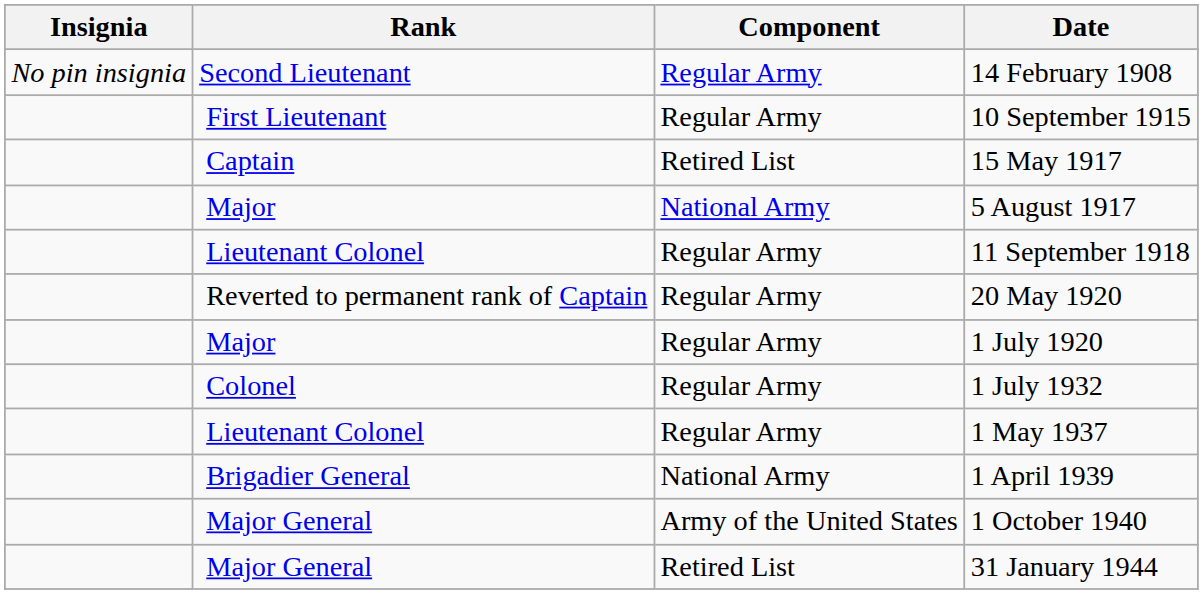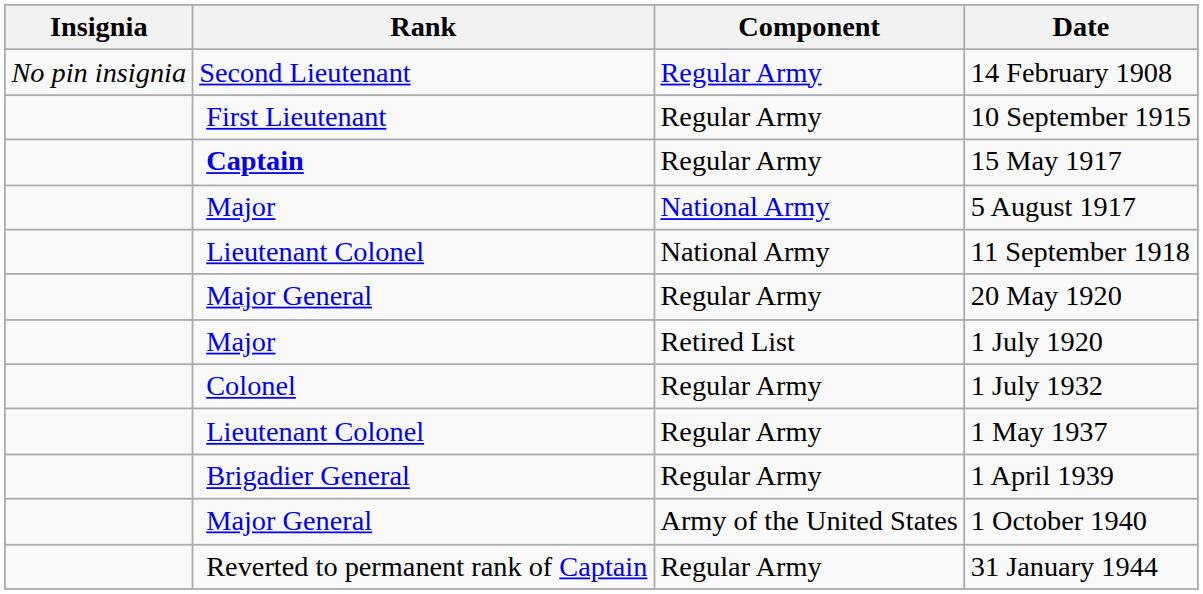 <table class="wikitable">
 <tr>
 <th>Insignia</th>
 <th>Rank</th>
 <th>Component</th>
 <th>Date</th>
 </tr>
 <tr>
 <td> <em>No pin insignia</em></td>
 <td><a href='#'>Second Lieutenant</a></td>
 <td><a href='#'>Regular Army</a></td>
 <td>14 February 1908</td>
 </tr>
 <tr>
 <td></td>
 <td> <a href='#'>First Lieutenant</a></td>
 <td>Regular Army</td>
 <td>10 September 1915</td>
 </tr>
 <tr>
 <td></td>
-<td> <a href='#'>Captain</a></td>
-<td>Retired List</td>
+<td><strong> <a href='#'>Captain</a></strong></td>
+<td>Regular Army</td>
 <td>15 May 1917</td>
 </tr>
 <tr>
 <td></td>
 <td> <a href='#'>Major</a></td>
 <td><a href='#'>National Army</a></td>
 <td>5 August 1917</td>
 </tr>
 <tr>
 <td></td>
 <td> <a href='#'>Lieutenant Colonel</a></td>
-<td>Regular Army</td>
+<td>National Army</td>
 <td>11 September 1918</td>
 </tr>
 <tr>
 <td></td>
-<td> Reverted to permanent rank of <a href='#'>Captain</a></td>
+<td> <a href='#'>Major General</a></td>
 <td>Regular Army</td>
 <td>20 May 1920</td>
 </tr>
 <tr>
 <td></td>
 <td> <a href='#'>Major</a></td>
-<td>Regular Army</td>
+<td>Retired List</td>
 <td>1 July 1920</td>
 </tr>
 <tr>
 <td></td>
 <td> <a href='#'>Colonel</a></td>
 <td>Regular Army</td>
 <td>1 July 1932</td>
 </tr>
 <tr>
 <td></td>
 <td> <a href='#'>Lieutenant Colonel</a></td>
 <td>Regular Army</td>
 <td>1 May 1937</td>
 </tr>
 <tr>
 <td></td>
 <td> <a href='#'>Brigadier General</a></td>
-<td>National Army</td>
+<td>Regular Army</td>
 <td>1 April 1939</td>
 </tr>
 <tr>
 <td></td>
 <td> <a href='#'>Major General</a></td>
 <td>Army of the United States</td>
 <td>1 October 1940</td>
 </tr>
 <tr>
 <td></td>
-<td> <a href='#'>Major General</a></td>
-<td>Retired List</td>
+<td> Reverted to permanent rank of <a href='#'>Captain</a></td>
+<td>Regular Army</td>
 <td>31 January 1944</td>
 </tr>
 </table>
